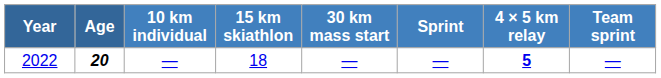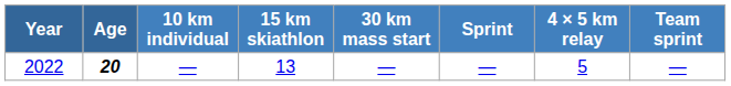 <table class="wikitable" style="font-size:95%; text-align:center; border:grey solid 1px; border-collapse:collapse; background:#ffffff;">
 <tr>
 <th style="background-color:#369; color:white; width:60px;"> Year </th>
 <th style="background-color:#369; color:white; width:40px;"> Age </th>
 <th style="background-color:#4180be; color:white; width:75px;"> 10 km <br> individual </th>
 <th style="background-color:#4180be; color:white; width:75px;"> 15 km <br> skiathlon </th>
 <th style="background-color:#4180be; color:white; width:75px;"> 30 km <br> mass start </th>
 <th style="background-color:#4180be; color:white; width:75px;"> Sprint </th>
 <th style="background-color:#4180be; color:white; width:75px;"> 4 × 5 km <br> relay </th>
 <th style="background-color:#4180be; color:white; width:75px;"> Team <br> sprint </th>
 </tr>
 <tr>
 <td><a href='#'>2022</a></td>
 <td><strong><em>20</em></strong></td>
 <td><a href='#'>—</a></td>
-<td><a href='#'>18</a></td>
+<td><a href='#'>13</a></td>
 <td><a href='#'>—</a></td>
 <td><a href='#'>—</a></td>
-<td><strong><a href='#'>5</a></strong></td>
+<td><a href='#'>5</a></td>
 <td><a href='#'>—</a></td>
 </tr>
 </table>
